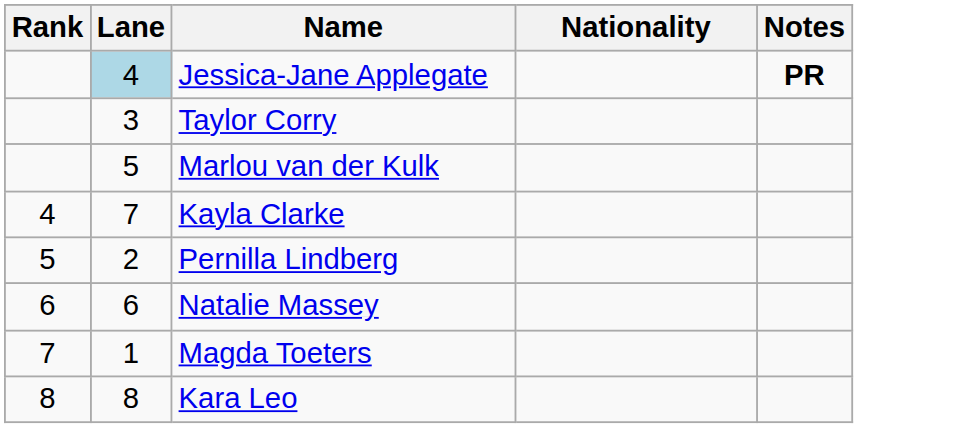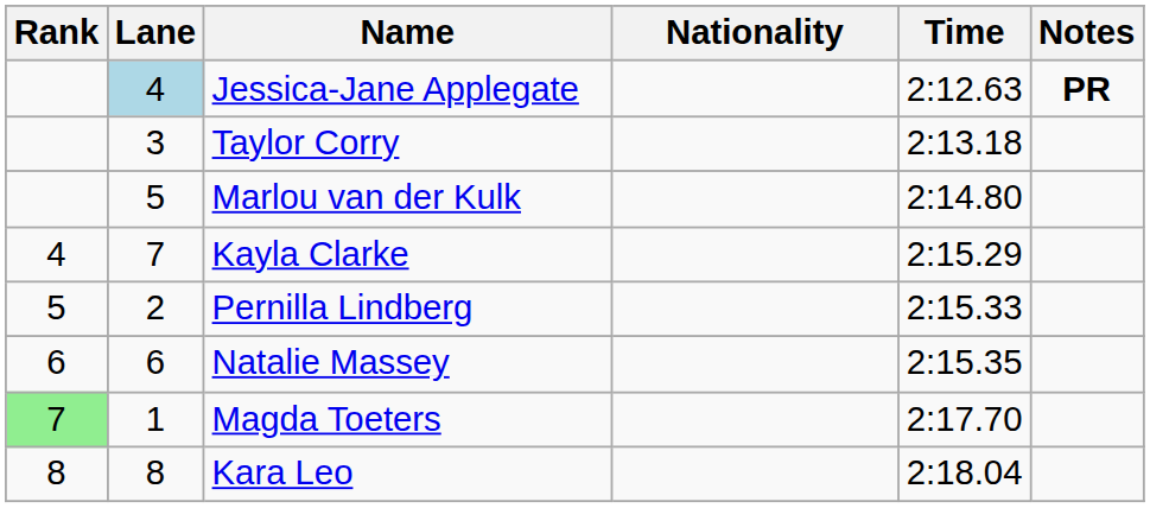 <table class="wikitable sortable" style="text-align:center">
 <tr>
 <th>Rank</th>
 <th>Lane</th>
 <th style="width:180px">Name</th>
 <th style="width:125px">Nationality</th>
+<th>Time</th>
 <th>Notes</th>
 </tr>
 <tr>
 <td></td>
 <td style="background: lightblue;">4</td>
 <td style="text-align:left;"><a href='#'>Jessica-Jane Applegate</a></td>
 <td style="text-align:left;"></td>
+<td>2:12.63</td>
 <td><strong>PR</strong></td>
 </tr>
 <tr>
 <td></td>
 <td>3</td>
 <td style="text-align:left;"><a href='#'>Taylor Corry</a></td>
 <td style="text-align:left;"></td>
+<td>2:13.18</td>
 <td></td>
 </tr>
 <tr>
 <td></td>
 <td>5</td>
 <td style="text-align:left;"><a href='#'>Marlou van der Kulk</a></td>
 <td style="text-align:left;"></td>
+<td>2:14.80</td>
 <td></td>
 </tr>
 <tr>
 <td>4</td>
 <td>7</td>
 <td style="text-align:left;"><a href='#'>Kayla Clarke</a></td>
 <td style="text-align:left;"></td>
+<td>2:15.29</td>
 <td></td>
 </tr>
 <tr>
 <td>5</td>
 <td>2</td>
 <td style="text-align:left;"><a href='#'>Pernilla Lindberg</a></td>
 <td style="text-align:left;"></td>
+<td>2:15.33</td>
 <td></td>
 </tr>
 <tr>
 <td>6</td>
 <td>6</td>
 <td style="text-align:left;"><a href='#'>Natalie Massey</a></td>
 <td style="text-align:left;"></td>
+<td>2:15.35</td>
 <td></td>
 </tr>
 <tr>
-<td>7</td>
+<td style="background: lightgreen;">7</td>
 <td>1</td>
 <td style="text-align:left;"><a href='#'>Magda Toeters</a></td>
 <td style="text-align:left;"></td>
+<td>2:17.70</td>
 <td></td>
 </tr>
 <tr>
 <td>8</td>
 <td>8</td>
 <td style="text-align:left;"><a href='#'>Kara Leo</a></td>
 <td style="text-align:left;"></td>
+<td>2:18.04</td>
 <td></td>
 </tr>
 </table>
